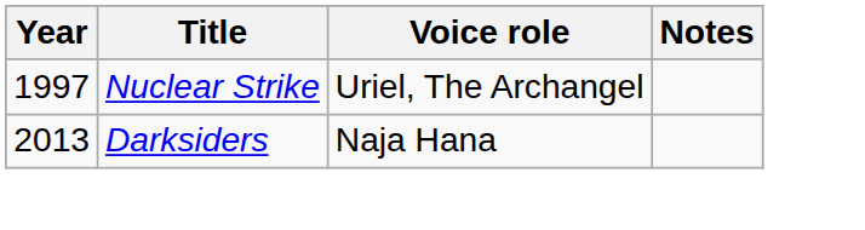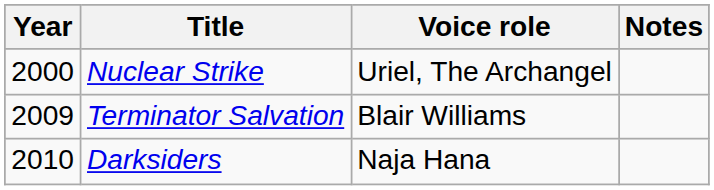 <table class="wikitable sortable plainrowheaders">
 <tr>
 <th scope="col">Year</th>
 <th scope="col">Title</th>
 <th scope="col">Voice role</th>
 <th scope="col" class="unsortable">Notes</th>
 </tr>
 <tr>
-<td>1997</td>
+<td>2000</td>
 <td><em><a href='#'>Nuclear Strike</a></em></td>
 <td>Uriel, The Archangel</td>
 <td></td>
 </tr>
 <tr>
-<td>2013</td>
+<td>2009</td>
+<td><em><a href='#'>Terminator Salvation</a></em></td>
+<td>Blair Williams</td>
+<td></td>
+</tr>
+<tr>
+<td>2010</td>
 <td><em><a href='#'>Darksiders</a></em></td>
 <td>Naja Hana</td>
 <td></td>
 </tr>
 </table>
